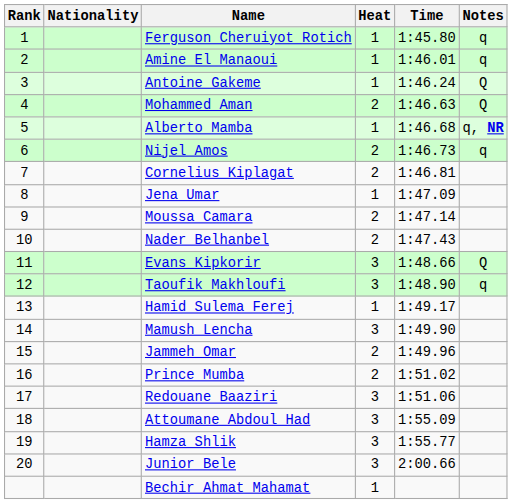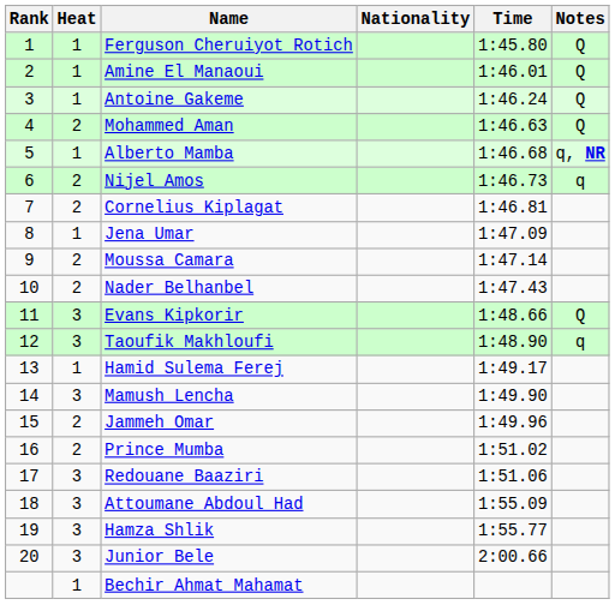 <table class="wikitable sortable" style="text-align:center">
 <tr>
 <th>Rank</th>
+<th>Heat</th>
+<th>Name</th>
 <th>Nationality</th>
-<th>Name</th>
-<th>Heat</th>
 <th>Time</th>
 <th>Notes</th>
 </tr>
 <tr bgcolor=ccffcc>
 <td>1</td>
+<td>1</td>
+<td align=left><a href='#'>Ferguson Cheruiyot Rotich</a></td>
 <td align=left></td>
-<td align=left><a href='#'>Ferguson Cheruiyot Rotich</a></td>
-<td>1</td>
 <td>1:45.80</td>
-<td>q</td>
+<td>Q</td>
 </tr>
 <tr bgcolor=ccffcc>
 <td>2</td>
+<td>1</td>
+<td align=left><a href='#'>Amine El Manaoui</a></td>
 <td align=left></td>
-<td align=left><a href='#'>Amine El Manaoui</a></td>
-<td>1</td>
 <td>1:46.01</td>
-<td>q</td>
+<td>Q</td>
 </tr>
 <tr bgcolor=ddffdd>
 <td>3</td>
+<td>1</td>
+<td align=left><a href='#'>Antoine Gakeme</a></td>
 <td align=left></td>
-<td align=left><a href='#'>Antoine Gakeme</a></td>
-<td>1</td>
 <td>1:46.24</td>
 <td>Q</td>
 </tr>
 <tr bgcolor=ccffcc>
 <td>4</td>
+<td>2</td>
+<td align=left><a href='#'>Mohammed Aman</a></td>
 <td align=left></td>
-<td align=left><a href='#'>Mohammed Aman</a></td>
-<td>2</td>
 <td>1:46.63</td>
 <td>Q</td>
 </tr>
 <tr bgcolor=ddffdd>
 <td>5</td>
+<td>1</td>
+<td align=left><a href='#'>Alberto Mamba</a></td>
 <td align=left></td>
-<td align=left><a href='#'>Alberto Mamba</a></td>
-<td>1</td>
 <td>1:46.68</td>
 <td>q, <strong><a href='#'>NR</a></strong></td>
 </tr>
 <tr bgcolor=ccffcc>
 <td>6</td>
+<td>2</td>
+<td align=left><a href='#'>Nijel Amos</a></td>
 <td align=left></td>
-<td align=left><a href='#'>Nijel Amos</a></td>
-<td>2</td>
 <td>1:46.73</td>
 <td>q</td>
 </tr>
 <tr>
 <td>7</td>
+<td>2</td>
+<td align=left><a href='#'>Cornelius Kiplagat</a></td>
 <td align=left></td>
-<td align=left><a href='#'>Cornelius Kiplagat</a></td>
-<td>2</td>
 <td>1:46.81</td>
 <td></td>
 </tr>
 <tr>
 <td>8</td>
+<td>1</td>
+<td align=left><a href='#'>Jena Umar</a></td>
 <td align=left></td>
-<td align=left><a href='#'>Jena Umar</a></td>
-<td>1</td>
 <td>1:47.09</td>
 <td></td>
 </tr>
 <tr>
 <td>9</td>
+<td>2</td>
+<td align=left><a href='#'>Moussa Camara</a></td>
 <td align=left></td>
-<td align=left><a href='#'>Moussa Camara</a></td>
-<td>2</td>
 <td>1:47.14</td>
 <td></td>
 </tr>
 <tr>
 <td>10</td>
+<td>2</td>
+<td align=left><a href='#'>Nader Belhanbel</a></td>
 <td align=left></td>
-<td align=left><a href='#'>Nader Belhanbel</a></td>
-<td>2</td>
 <td>1:47.43</td>
 <td></td>
 </tr>
 <tr bgcolor=ccffcc>
 <td>11</td>
+<td>3</td>
+<td align=left><a href='#'>Evans Kipkorir</a></td>
 <td align=left></td>
-<td align=left><a href='#'>Evans Kipkorir</a></td>
-<td>3</td>
 <td>1:48.66</td>
 <td>Q</td>
 </tr>
 <tr bgcolor=ccffcc>
 <td>12</td>
+<td>3</td>
+<td align=left><a href='#'>Taoufik Makhloufi</a></td>
 <td align=left></td>
-<td align=left><a href='#'>Taoufik Makhloufi</a></td>
-<td>3</td>
 <td>1:48.90</td>
 <td>q</td>
 </tr>
 <tr>
 <td>13</td>
+<td>1</td>
+<td align=left><a href='#'>Hamid Sulema Ferej</a></td>
 <td align=left></td>
-<td align=left><a href='#'>Hamid Sulema Ferej</a></td>
-<td>1</td>
 <td>1:49.17</td>
 <td></td>
 </tr>
 <tr>
 <td>14</td>
+<td>3</td>
+<td align=left><a href='#'>Mamush Lencha</a></td>
 <td align=left></td>
-<td align=left><a href='#'>Mamush Lencha</a></td>
-<td>3</td>
 <td>1:49.90</td>
 <td></td>
 </tr>
 <tr>
 <td>15</td>
+<td>2</td>
+<td align=left><a href='#'>Jammeh Omar</a></td>
 <td align=left></td>
-<td align=left><a href='#'>Jammeh Omar</a></td>
-<td>2</td>
 <td>1:49.96</td>
 <td></td>
 </tr>
 <tr>
 <td>16</td>
+<td>2</td>
+<td align=left><a href='#'>Prince Mumba</a></td>
 <td align=left></td>
-<td align=left><a href='#'>Prince Mumba</a></td>
-<td>2</td>
 <td>1:51.02</td>
 <td></td>
 </tr>
 <tr>
 <td>17</td>
+<td>3</td>
+<td align=left><a href='#'>Redouane Baaziri</a></td>
 <td align=left></td>
-<td align=left><a href='#'>Redouane Baaziri</a></td>
-<td>3</td>
 <td>1:51.06</td>
 <td></td>
 </tr>
 <tr>
 <td>18</td>
+<td>3</td>
+<td align=left><a href='#'>Attoumane Abdoul Had</a></td>
 <td align=left></td>
-<td align=left><a href='#'>Attoumane Abdoul Had</a></td>
-<td>3</td>
 <td>1:55.09</td>
 <td></td>
 </tr>
 <tr>
 <td>19</td>
+<td>3</td>
+<td align=left><a href='#'>Hamza Shlik</a></td>
 <td align=left></td>
-<td align=left><a href='#'>Hamza Shlik</a></td>
-<td>3</td>
 <td>1:55.77</td>
 <td></td>
 </tr>
 <tr>
 <td>20</td>
+<td>3</td>
+<td align=left><a href='#'>Junior Bele</a></td>
 <td align=left></td>
-<td align=left><a href='#'>Junior Bele</a></td>
-<td>3</td>
 <td>2:00.66</td>
 <td></td>
 </tr>
 <tr>
 <td></td>
+<td>1</td>
+<td align=left><a href='#'>Bechir Ahmat Mahamat</a></td>
 <td align=left></td>
-<td align=left><a href='#'>Bechir Ahmat Mahamat</a></td>
-<td>1</td>
 <td></td>
 <td></td>
 </tr>
 </table>
